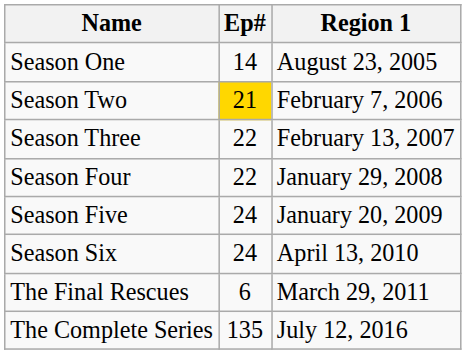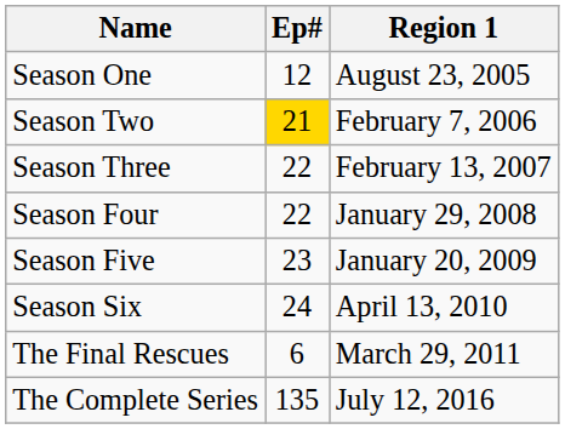 <table class="wikitable">
 <tr>
 <th>Name</th>
 <th>Ep#</th>
 <th>Region 1</th>
 </tr>
 <tr>
 <td>Season One</td>
-<td style="text-align:center;">14</td>
+<td style="text-align:center;">12</td>
 <td>August 23, 2005<br></td>
 </tr>
 <tr>
 <td>Season Two</td>
 <td style="background: gold; text-align:center;">21</td>
 <td>February 7, 2006<br></td>
 </tr>
 <tr>
 <td>Season Three</td>
 <td style="text-align:center;">22</td>
 <td>February 13, 2007</td>
 </tr>
 <tr>
 <td>Season Four</td>
 <td style="text-align:center;">22</td>
 <td>January 29, 2008</td>
 </tr>
 <tr>
 <td>Season Five</td>
-<td style="text-align:center;">24</td>
+<td style="text-align:center;">23</td>
 <td>January 20, 2009</td>
 </tr>
 <tr>
 <td>Season Six</td>
 <td style="text-align:center;">24</td>
 <td>April 13, 2010</td>
 </tr>
 <tr>
 <td>The Final Rescues</td>
 <td style="text-align:center;">6</td>
 <td>March 29, 2011</td>
 </tr>
 <tr>
 <td>The Complete Series</td>
 <td style="text-align:center;">135</td>
 <td>July 12, 2016</td>
 </tr>
 </table>
